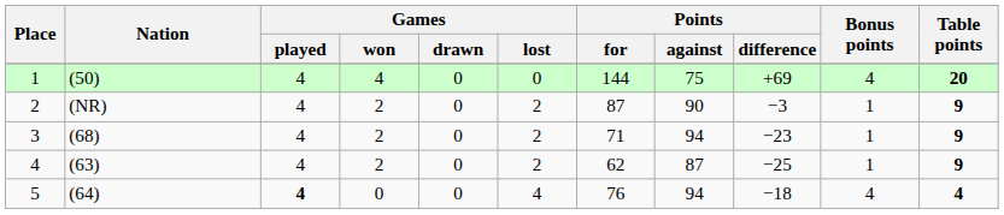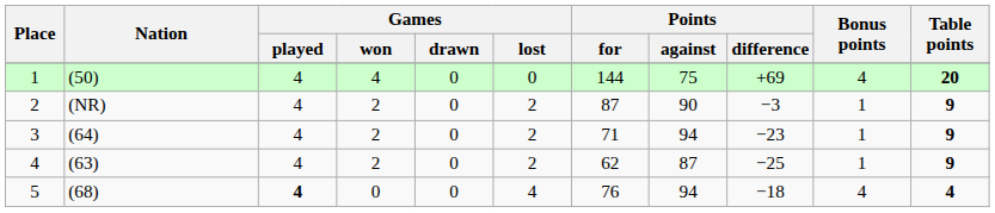 <table class="wikitable">
 <tr>
 <th rowspan=2 width="6%">Place</th>
 <th rowspan=2 width="20%">Nation</th>
 <th colspan=4 width="40%">Games</th>
 <th colspan=3 width="24%">Points</th>
 <th rowspan=2 width="10%">Bonus<br>points</th>
 <th rowspan=2 width="10%">Table<br>points</th>
 </tr>
 <tr>
 <th width="8%">played</th>
 <th width="8%">won</th>
 <th width="8%">drawn</th>
 <th width="8%">lost</th>
 <th width="8%">for</th>
 <th width="8%">against</th>
 <th width="8%">difference</th>
 </tr>
 <tr>
 </tr>
 <tr align=center bgcolor="#ccffcc">
 <td>1</td>
 <td align=left> (50)</td>
 <td>4</td>
 <td>4</td>
 <td>0</td>
 <td>0</td>
 <td>144</td>
 <td>75</td>
 <td>+69</td>
 <td>4</td>
 <td><strong>20</strong></td>
 </tr>
 <tr align=center>
 <td>2</td>
 <td align=left> (NR)</td>
 <td>4</td>
 <td>2</td>
 <td>0</td>
 <td>2</td>
 <td>87</td>
 <td>90</td>
 <td>−3</td>
 <td>1</td>
 <td><strong>9</strong></td>
 </tr>
 <tr align=center>
 <td>3</td>
-<td align=left> (68)</td>
+<td align=left> (64)</td>
 <td>4</td>
 <td>2</td>
 <td>0</td>
 <td>2</td>
 <td>71</td>
 <td>94</td>
 <td>−23</td>
 <td>1</td>
 <td><strong>9</strong></td>
 </tr>
 <tr align=center>
 <td>4</td>
 <td align=left> (63)</td>
 <td>4</td>
 <td>2</td>
 <td>0</td>
 <td>2</td>
 <td>62</td>
 <td>87</td>
 <td>−25</td>
 <td>1</td>
 <td><strong>9</strong></td>
 </tr>
 <tr align=center>
 <td>5</td>
-<td align=left> (64)</td>
+<td align=left> (68)</td>
 <td><strong>4</strong></td>
 <td>0</td>
 <td>0</td>
 <td>4</td>
 <td>76</td>
 <td>94</td>
 <td>−18</td>
 <td>4</td>
 <td><strong>4</strong></td>
 </tr>
 </table>
